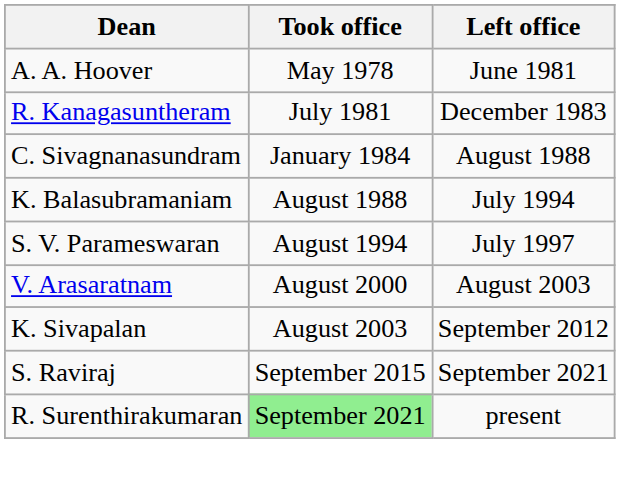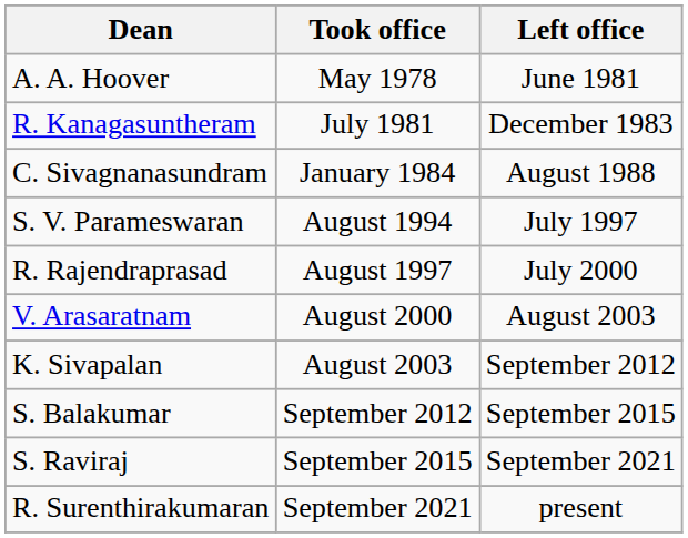 <table class="wikitable floatright" border="1" style="text-align:center; font-size:90%">
 <tr>
 <th>Dean</th>
 <th>Took office</th>
 <th>Left office</th>
 </tr>
 <tr>
 <td align=left>A. A. Hoover</td>
 <td>May 1978</td>
 <td>June 1981</td>
 </tr>
 <tr>
 <td align=left><a href='#'>R. Kanagasuntheram</a></td>
 <td>July 1981</td>
 <td>December 1983</td>
 </tr>
 <tr>
 <td align=left>C. Sivagnanasundram</td>
 <td>January 1984</td>
 <td>August 1988</td>
 </tr>
 <tr>
-<td align=left>K. Balasubramaniam</td>
-<td>August 1988</td>
-<td>July 1994</td>
-</tr>
-<tr>
 <td align=left>S. V. Parameswaran</td>
 <td>August 1994</td>
 <td>July 1997</td>
+</tr>
+<tr>
+<td align=left>R. Rajendraprasad</td>
+<td>August 1997</td>
+<td>July 2000</td>
 </tr>
 <tr>
 <td align=left><a href='#'>V. Arasaratnam</a></td>
 <td>August 2000</td>
 <td>August 2003</td>
 </tr>
 <tr>
 <td align=left>K. Sivapalan</td>
 <td>August 2003</td>
 <td>September 2012</td>
 </tr>
 <tr>
+<td align=left>S. Balakumar</td>
+<td>September 2012</td>
+<td>September 2015</td>
+</tr>
+<tr>
 <td align=left>S. Raviraj</td>
 <td>September 2015</td>
 <td>September 2021</td>
 </tr>
 <tr>
 <td align=left>R. Surenthirakumaran</td>
-<td style="background: lightgreen;">September 2021</td>
+<td>September 2021</td>
 <td>present</td>
 </tr>
 </table>
